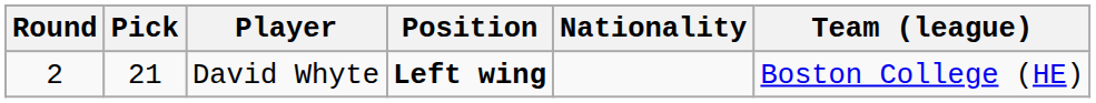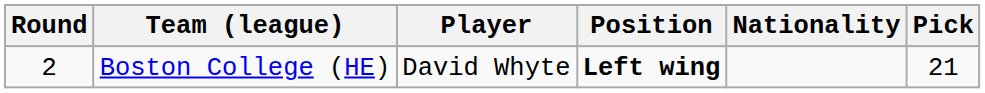 <table class="wikitable">
 <tr>
 <th>Round</th>
-<th>Pick</th>
+<th>Team (league)</th>
 <th>Player</th>
 <th>Position</th>
 <th>Nationality</th>
-<th>Team (league)</th>
+<th>Pick</th>
 </tr>
 <tr>
 <td style="text-align:center">2</td>
-<td style="text-align:center">21</td>
+<td><a href='#'>Boston College</a> (<a href='#'>HE</a>)</td>
 <td>David Whyte</td>
 <td><strong>Left wing</strong></td>
 <td></td>
-<td><a href='#'>Boston College</a> (<a href='#'>HE</a>)</td>
+<td style="text-align:center">21</td>
 </tr>
 </table>
